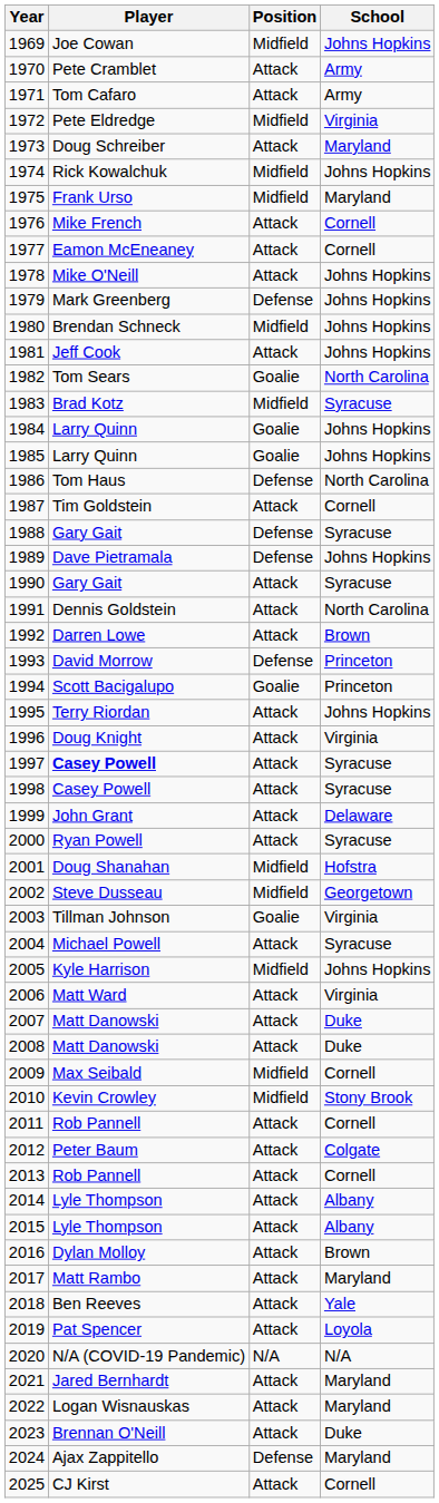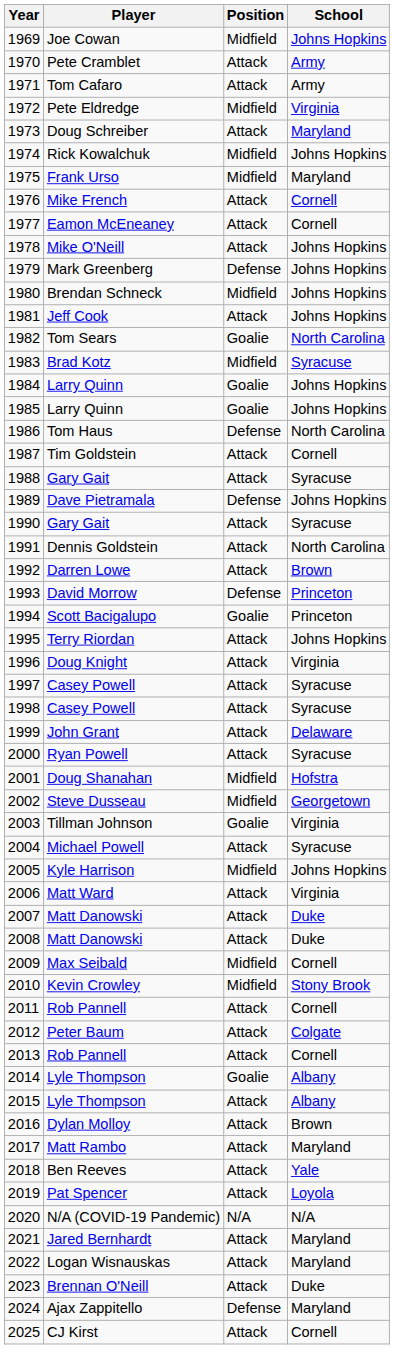 <table class="wikitable sortable" toccolours" border="1" cellpadding="4" cellspacing="2" style="border-collapse: collapse;">
 <tr bgcolor="#efefef">
 <th>Year</th>
 <th>Player</th>
 <th>Position</th>
 <th>School</th>
 </tr>
 <tr>
 <td>1969</td>
 <td>Joe Cowan</td>
 <td>Midfield</td>
 <td><a href='#'>Johns Hopkins</a></td>
 </tr>
 <tr>
 <td>1970</td>
 <td>Pete Cramblet</td>
 <td>Attack</td>
 <td><a href='#'>Army</a></td>
 </tr>
 <tr>
 <td>1971</td>
 <td>Tom Cafaro</td>
 <td>Attack</td>
 <td>Army</td>
 </tr>
 <tr>
 <td>1972</td>
 <td>Pete Eldredge</td>
 <td>Midfield</td>
 <td><a href='#'>Virginia</a></td>
 </tr>
 <tr>
 <td>1973</td>
 <td>Doug Schreiber</td>
 <td>Attack</td>
 <td><a href='#'>Maryland</a></td>
 </tr>
 <tr>
 <td>1974</td>
 <td>Rick Kowalchuk</td>
 <td>Midfield</td>
 <td>Johns Hopkins</td>
 </tr>
 <tr>
 <td>1975</td>
 <td><a href='#'>Frank Urso</a></td>
 <td>Midfield</td>
 <td>Maryland</td>
 </tr>
 <tr>
 <td>1976</td>
 <td><a href='#'>Mike French</a></td>
 <td>Attack</td>
 <td><a href='#'>Cornell</a></td>
 </tr>
 <tr>
 <td>1977</td>
 <td><a href='#'>Eamon McEneaney</a></td>
 <td>Attack</td>
 <td>Cornell</td>
 </tr>
 <tr>
 <td>1978</td>
 <td><a href='#'>Mike O'Neill</a></td>
 <td>Attack</td>
 <td>Johns Hopkins</td>
 </tr>
 <tr>
 <td>1979</td>
 <td>Mark Greenberg</td>
 <td>Defense</td>
 <td>Johns Hopkins</td>
 </tr>
 <tr>
 <td>1980</td>
 <td>Brendan Schneck</td>
 <td>Midfield</td>
 <td>Johns Hopkins</td>
 </tr>
 <tr>
 <td>1981</td>
 <td><a href='#'>Jeff Cook</a></td>
 <td>Attack</td>
 <td>Johns Hopkins</td>
 </tr>
 <tr>
 <td>1982</td>
 <td>Tom Sears</td>
 <td>Goalie</td>
 <td><a href='#'>North Carolina</a></td>
 </tr>
 <tr>
 <td>1983</td>
 <td><a href='#'>Brad Kotz</a></td>
 <td>Midfield</td>
 <td><a href='#'>Syracuse</a></td>
 </tr>
 <tr>
 <td>1984</td>
 <td><a href='#'>Larry Quinn</a></td>
 <td>Goalie</td>
 <td>Johns Hopkins</td>
 </tr>
 <tr>
 <td>1985</td>
 <td>Larry Quinn</td>
 <td>Goalie</td>
 <td>Johns Hopkins</td>
 </tr>
 <tr>
 <td>1986</td>
 <td>Tom Haus</td>
 <td>Defense</td>
 <td>North Carolina</td>
 </tr>
 <tr>
 <td>1987</td>
 <td>Tim Goldstein</td>
 <td>Attack</td>
 <td>Cornell</td>
 </tr>
 <tr>
 <td>1988</td>
 <td><a href='#'>Gary Gait</a></td>
-<td>Defense</td>
+<td>Attack</td>
 <td>Syracuse</td>
 </tr>
 <tr>
 <td>1989</td>
 <td><a href='#'>Dave Pietramala</a></td>
 <td>Defense</td>
 <td>Johns Hopkins</td>
 </tr>
 <tr>
 <td>1990</td>
 <td><a href='#'>Gary Gait</a></td>
 <td>Attack</td>
 <td>Syracuse</td>
 </tr>
 <tr>
 <td>1991</td>
 <td>Dennis Goldstein</td>
 <td>Attack</td>
 <td>North Carolina</td>
 </tr>
 <tr>
 <td>1992</td>
 <td><a href='#'>Darren Lowe</a></td>
 <td>Attack</td>
 <td><a href='#'>Brown</a></td>
 </tr>
 <tr>
 <td>1993</td>
 <td><a href='#'>David Morrow</a></td>
 <td>Defense</td>
 <td><a href='#'>Princeton</a></td>
 </tr>
 <tr>
 <td>1994</td>
 <td><a href='#'>Scott Bacigalupo</a></td>
 <td>Goalie</td>
 <td>Princeton</td>
 </tr>
 <tr>
 <td>1995</td>
 <td><a href='#'>Terry Riordan</a></td>
 <td>Attack</td>
 <td>Johns Hopkins</td>
 </tr>
 <tr>
 <td>1996</td>
 <td><a href='#'>Doug Knight</a></td>
 <td>Attack</td>
 <td>Virginia</td>
 </tr>
 <tr>
 <td>1997</td>
-<td><strong><a href='#'>Casey Powell</a></strong></td>
+<td><a href='#'>Casey Powell</a></td>
 <td>Attack</td>
 <td>Syracuse</td>
 </tr>
 <tr>
 <td>1998</td>
 <td><a href='#'>Casey Powell</a></td>
 <td>Attack</td>
 <td>Syracuse</td>
 </tr>
 <tr>
 <td>1999</td>
 <td><a href='#'>John Grant</a></td>
 <td>Attack</td>
 <td><a href='#'>Delaware</a></td>
 </tr>
 <tr>
 <td>2000</td>
 <td><a href='#'>Ryan Powell</a></td>
 <td>Attack</td>
 <td>Syracuse</td>
 </tr>
 <tr>
 <td>2001</td>
 <td><a href='#'>Doug Shanahan</a></td>
 <td>Midfield</td>
 <td><a href='#'>Hofstra</a></td>
 </tr>
 <tr>
 <td>2002</td>
 <td><a href='#'>Steve Dusseau</a></td>
 <td>Midfield</td>
 <td><a href='#'>Georgetown</a></td>
 </tr>
 <tr>
 <td>2003</td>
 <td>Tillman Johnson</td>
 <td>Goalie</td>
 <td>Virginia</td>
 </tr>
 <tr>
 <td>2004</td>
 <td><a href='#'>Michael Powell</a></td>
 <td>Attack</td>
 <td>Syracuse</td>
 </tr>
 <tr>
 <td>2005</td>
 <td><a href='#'>Kyle Harrison</a></td>
 <td>Midfield</td>
 <td>Johns Hopkins</td>
 </tr>
 <tr>
 <td>2006</td>
 <td><a href='#'>Matt Ward</a></td>
 <td>Attack</td>
 <td>Virginia</td>
 </tr>
 <tr>
 <td>2007</td>
 <td><a href='#'>Matt Danowski</a></td>
 <td>Attack</td>
 <td><a href='#'>Duke</a></td>
 </tr>
 <tr>
 <td>2008</td>
 <td><a href='#'>Matt Danowski</a></td>
 <td>Attack</td>
 <td>Duke</td>
 </tr>
 <tr>
 <td>2009</td>
 <td><a href='#'>Max Seibald</a></td>
 <td>Midfield</td>
 <td>Cornell</td>
 </tr>
 <tr>
 <td>2010</td>
 <td><a href='#'>Kevin Crowley</a></td>
 <td>Midfield</td>
 <td><a href='#'>Stony Brook</a></td>
 </tr>
 <tr>
 <td>2011</td>
 <td><a href='#'>Rob Pannell</a></td>
 <td>Attack</td>
 <td>Cornell</td>
 </tr>
 <tr>
 <td>2012</td>
 <td><a href='#'>Peter Baum</a></td>
 <td>Attack</td>
 <td><a href='#'>Colgate</a></td>
 </tr>
 <tr>
 <td>2013</td>
 <td><a href='#'>Rob Pannell</a></td>
 <td>Attack</td>
 <td>Cornell</td>
 </tr>
 <tr>
 <td>2014</td>
 <td><a href='#'>Lyle Thompson</a></td>
-<td>Attack</td>
+<td>Goalie</td>
 <td><a href='#'>Albany</a></td>
 </tr>
 <tr>
 <td>2015</td>
 <td><a href='#'>Lyle Thompson</a></td>
 <td>Attack</td>
 <td><a href='#'>Albany</a></td>
 </tr>
 <tr>
 <td>2016</td>
 <td><a href='#'>Dylan Molloy</a></td>
 <td>Attack</td>
 <td>Brown</td>
 </tr>
 <tr>
 <td>2017</td>
 <td><a href='#'>Matt Rambo</a></td>
 <td>Attack</td>
 <td>Maryland</td>
 </tr>
 <tr>
 <td>2018</td>
 <td>Ben Reeves</td>
 <td>Attack</td>
 <td><a href='#'>Yale</a></td>
 </tr>
 <tr>
 <td>2019</td>
 <td><a href='#'>Pat Spencer</a></td>
 <td>Attack</td>
 <td><a href='#'>Loyola</a></td>
 </tr>
 <tr>
 <td>2020</td>
 <td>N/A (COVID-19 Pandemic)</td>
 <td>N/A</td>
 <td>N/A</td>
 </tr>
 <tr>
 <td>2021</td>
 <td><a href='#'>Jared Bernhardt</a></td>
 <td>Attack</td>
 <td>Maryland</td>
 </tr>
 <tr>
 <td>2022</td>
 <td>Logan Wisnauskas</td>
 <td>Attack</td>
 <td>Maryland</td>
 </tr>
 <tr>
 <td>2023</td>
 <td><a href='#'>Brennan O'Neill</a></td>
 <td>Attack</td>
 <td>Duke</td>
 </tr>
 <tr>
 <td>2024</td>
 <td>Ajax Zappitello</td>
 <td>Defense</td>
 <td>Maryland</td>
 </tr>
 <tr>
 <td>2025</td>
 <td>CJ Kirst</td>
 <td>Attack</td>
 <td>Cornell</td>
 </tr>
 </table>
